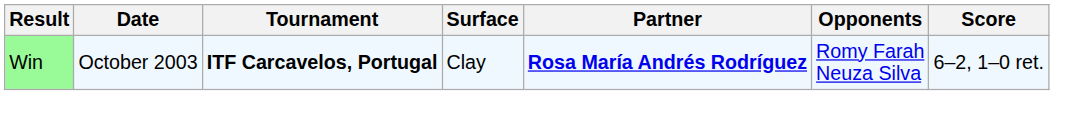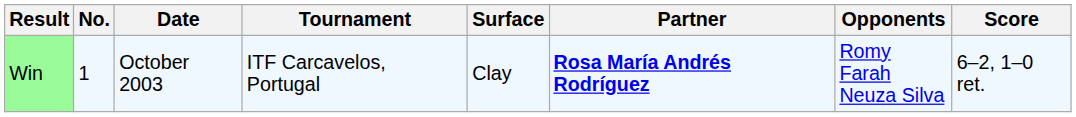 <table class="wikitable">
 <tr>
 <th>Result</th>
+<th>No.</th>
 <th>Date</th>
 <th>Tournament</th>
 <th>Surface</th>
 <th>Partner</th>
 <th>Opponents</th>
 <th>Score</th>
 </tr>
 <tr style="background:#f0f8ff;">
 <td style="background:#98fb98;">Win</td>
+<td>1</td>
 <td>October 2003</td>
-<td><strong>ITF Carcavelos, Portugal</strong></td>
+<td>ITF Carcavelos, Portugal</td>
 <td>Clay</td>
 <td><strong> <a href='#'>Rosa María Andrés Rodríguez</a></strong></td>
 <td> <a href='#'>Romy Farah</a><br> <a href='#'>Neuza Silva</a></td>
 <td>6–2, 1–0 ret.</td>
 </tr>
 </table>
